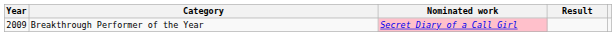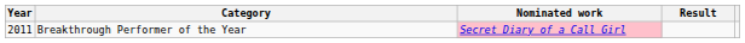 <table class="wikitable" width="74%">
 <tr>
 <th width="4%">Year</th>
 <th width="58%">Category</th>
 <th width="28%">Nominated work</th>
 <th width="10%">Result</th>
 <th width="5%"></th>
 </tr>
 <tr>
-<td>2009</td>
+<td>2011</td>
 <td>Breakthrough Performer of the Year</td>
 <td style="background: pink;"><em><a href='#'>Secret Diary of a Call Girl</a></em></td>
 <td></td>
 <td></td>
 </tr>
 </table>
